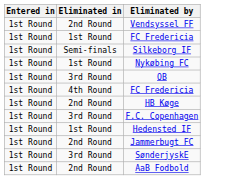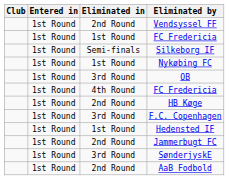 <table class="wikitable sortable">
 <tr>
+<th>Club</th>
 <th>Entered in</th>
 <th>Eliminated in</th>
 <th>Eliminated by</th>
 </tr>
 <tr>
+<td></td>
 <td align="center">1st Round</td>
 <td align="center">2nd Round</td>
 <td align="center"><a href='#'>Vendsyssel FF</a></td>
 </tr>
 <tr>
+<td></td>
 <td align="center">1st Round</td>
 <td align="center">1st Round</td>
 <td align="center"><a href='#'>FC Fredericia</a></td>
 </tr>
 <tr>
+<td></td>
 <td align="center">1st Round</td>
 <td align="center">Semi-finals</td>
 <td align="center"><a href='#'>Silkeborg IF</a></td>
 </tr>
 <tr>
+<td></td>
 <td align="center">1st Round</td>
 <td align="center">1st Round</td>
 <td align="center"><a href='#'>Nykøbing FC</a></td>
 </tr>
 <tr>
+<td></td>
 <td align="center">1st Round</td>
 <td align="center">3rd Round</td>
 <td align="center"><a href='#'>OB</a></td>
 </tr>
 <tr>
+<td></td>
 <td align="center">1st Round</td>
 <td align="center">4th Round</td>
 <td align="center"><a href='#'>FC Fredericia</a></td>
 </tr>
 <tr>
+<td></td>
 <td align="center">1st Round</td>
 <td align="center">2nd Round</td>
 <td align="center"><a href='#'>HB Køge</a></td>
 </tr>
 <tr>
+<td></td>
 <td align="center">1st Round</td>
 <td align="center">3rd Round</td>
 <td align="center"><a href='#'>F.C. Copenhagen</a></td>
 </tr>
 <tr>
+<td></td>
 <td align="center">1st Round</td>
 <td align="center">1st Round</td>
 <td align="center"><a href='#'>Hedensted IF</a></td>
 </tr>
 <tr>
+<td></td>
 <td align="center">1st Round</td>
 <td align="center">2nd Round</td>
 <td align="center"><a href='#'>Jammerbugt FC</a></td>
 </tr>
 <tr>
+<td></td>
 <td align="center">1st Round</td>
 <td align="center">3rd Round</td>
 <td align="center"><a href='#'>SønderjyskE</a></td>
 </tr>
 <tr>
+<td></td>
 <td align="center">1st Round</td>
 <td align="center">2nd Round</td>
 <td align="center"><a href='#'>AaB Fodbold</a></td>
 </tr>
 </table>
